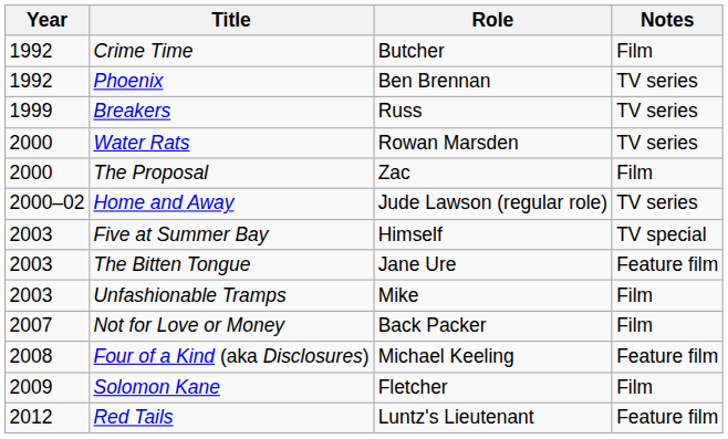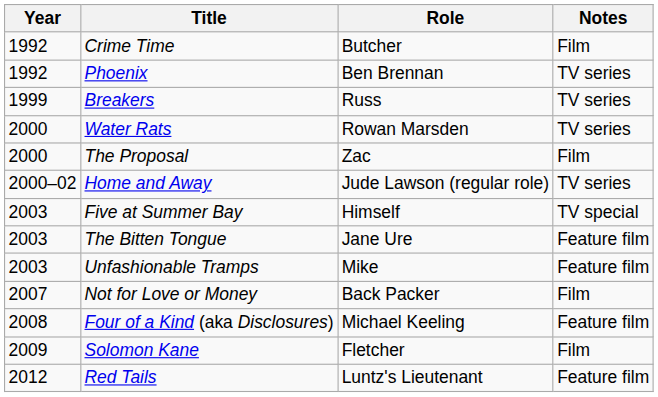 <table class="wikitable" style="font-size: 100%;">
 <tr>
 <th>Year</th>
 <th>Title</th>
 <th>Role</th>
 <th>Notes</th>
 </tr>
 <tr>
 <td>1992</td>
 <td><em>Crime Time</em></td>
 <td>Butcher</td>
 <td>Film</td>
 </tr>
 <tr>
 <td>1992</td>
 <td><em><a href='#'>Phoenix</a></em></td>
 <td>Ben Brennan</td>
 <td>TV series</td>
 </tr>
 <tr>
 <td>1999</td>
 <td><em><a href='#'>Breakers</a></em></td>
 <td>Russ</td>
 <td>TV series</td>
 </tr>
 <tr>
 <td>2000</td>
 <td><em><a href='#'>Water Rats</a></em></td>
 <td>Rowan Marsden</td>
 <td>TV series</td>
 </tr>
 <tr>
 <td>2000</td>
 <td><em>The Proposal</em></td>
 <td>Zac</td>
 <td>Film</td>
 </tr>
 <tr>
 <td>2000–02</td>
 <td><em><a href='#'>Home and Away</a></em></td>
 <td>Jude Lawson (regular role)</td>
 <td>TV series</td>
 </tr>
 <tr>
 <td>2003</td>
 <td><em>Five at Summer Bay</em></td>
 <td>Himself</td>
 <td>TV special</td>
 </tr>
 <tr>
 <td>2003</td>
 <td><em>The Bitten Tongue</em></td>
 <td>Jane Ure</td>
 <td>Feature film</td>
 </tr>
 <tr>
 <td>2003</td>
 <td><em>Unfashionable Tramps</em></td>
 <td>Mike</td>
-<td>Film</td>
+<td>Feature film</td>
 </tr>
 <tr>
 <td>2007</td>
 <td><em>Not for Love or Money</em></td>
 <td>Back Packer</td>
 <td>Film</td>
 </tr>
 <tr>
 <td>2008</td>
 <td><em><a href='#'>Four of a Kind</a></em>   (aka <em>Disclosures</em>)</td>
 <td>Michael Keeling</td>
 <td>Feature film</td>
 </tr>
 <tr>
 <td>2009</td>
 <td><em><a href='#'>Solomon Kane</a></em></td>
 <td>Fletcher</td>
 <td>Film</td>
 </tr>
 <tr>
 <td>2012</td>
 <td><em><a href='#'>Red Tails</a></em></td>
 <td>Luntz's Lieutenant</td>
 <td>Feature film</td>
 </tr>
 </table>
